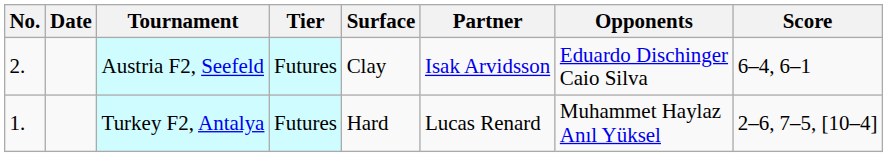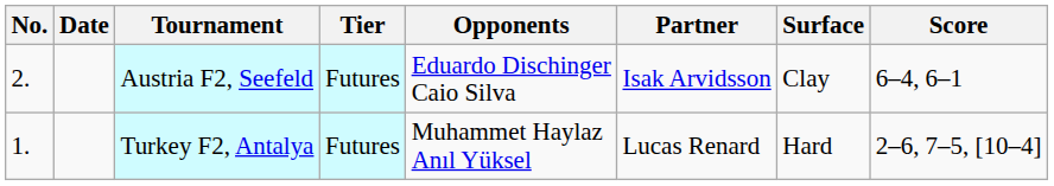 <table class="sortable wikitable">
 <tr>
 <th class="unsortable">No.</th>
 <th>Date</th>
 <th>Tournament</th>
 <th>Tier</th>
+<th>Opponents</th>
+<th>Partner</th>
 <th>Surface</th>
-<th>Partner</th>
-<th>Opponents</th>
 <th class="unsortable">Score</th>
 </tr>
 <tr>
 <td>2.</td>
 <td></td>
 <td style="background:#cffcff;">Austria F2, <a href='#'>Seefeld</a></td>
 <td style="background:#cffcff;">Futures</td>
+<td> <a href='#'>Eduardo Dischinger</a> <br> Caio Silva</td>
+<td> <a href='#'>Isak Arvidsson</a></td>
 <td>Clay</td>
-<td> <a href='#'>Isak Arvidsson</a></td>
-<td> <a href='#'>Eduardo Dischinger</a> <br> Caio Silva</td>
 <td>6–4, 6–1</td>
 </tr>
 <tr>
 <td>1.</td>
 <td></td>
 <td style="background:#cffcff;">Turkey F2, <a href='#'>Antalya</a></td>
 <td style="background:#cffcff;">Futures</td>
+<td> Muhammet Haylaz<br> <a href='#'>Anıl Yüksel</a></td>
+<td> Lucas Renard</td>
 <td>Hard</td>
-<td> Lucas Renard</td>
-<td> Muhammet Haylaz<br> <a href='#'>Anıl Yüksel</a></td>
 <td>2–6, 7–5, [10–4]</td>
 </tr>
 </table>
